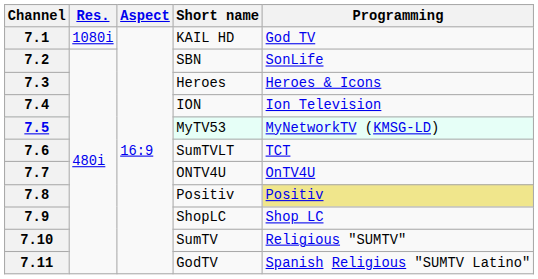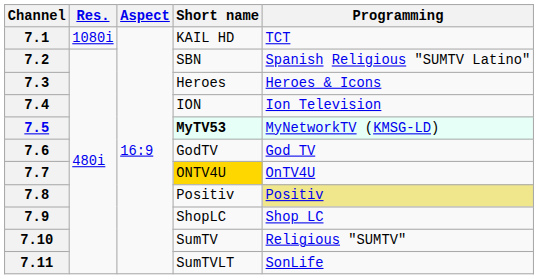 <table class="wikitable">
 <tr>
 <th scope = "col">Channel</th>
 <th scope = "col"><a href='#'>Res.</a></th>
 <th scope = "col"><a href='#'>Aspect</a></th>
 <th scope = "col">Short name</th>
 <th scope = "col">Programming</th>
 </tr>
 <tr>
 <th scope = "row">7.1</th>
 <td><a href='#'>1080i</a></td>
 <td rowspan=11><a href='#'>16:9</a></td>
 <td>KAIL HD</td>
-<td><a href='#'>God TV</a></td>
+<td><a href='#'>TCT</a></td>
 </tr>
 <tr>
 <th scope = "row">7.2</th>
 <td rowspan=10><a href='#'>480i</a></td>
 <td>SBN</td>
-<td><a href='#'>SonLife</a></td>
+<td><a href='#'>Spanish</a> <a href='#'>Religious</a> "SUMTV Latino"</td>
 </tr>
 <tr>
 <th scope = "row">7.3</th>
 <td>Heroes</td>
 <td><a href='#'>Heroes & Icons</a></td>
 </tr>
 <tr>
 <th scope = "row">7.4</th>
 <td>ION</td>
 <td><a href='#'>Ion Television</a></td>
 </tr>
 <tr style="background-color: #E6FFF7;">
 <th scope = "row"><a href='#'>7.5</a></th>
-<td>MyTV53</td>
+<td><strong>MyTV53</strong></td>
 <td><a href='#'>MyNetworkTV</a> (<a href='#'>KMSG-LD</a>)</td>
 </tr>
 <tr>
 <th scope = "row">7.6</th>
-<td>SumTVLT</td>
-<td><a href='#'>TCT</a></td>
+<td>GodTV</td>
+<td><a href='#'>God TV</a></td>
 </tr>
 <tr>
 <th scope = "row">7.7</th>
-<td>ONTV4U</td>
+<td style="background: gold;">ONTV4U</td>
 <td><a href='#'>OnTV4U</a></td>
 </tr>
 <tr>
 <th scope = "row">7.8</th>
 <td>Positiv</td>
 <td style="background: khaki;"><a href='#'>Positiv</a></td>
 </tr>
 <tr>
 <th scope = "row">7.9</th>
 <td>ShopLC</td>
 <td><a href='#'>Shop LC</a></td>
 </tr>
 <tr>
 <th scope = "row">7.10</th>
 <td>SumTV</td>
 <td><a href='#'>Religious</a> "SUMTV"</td>
 </tr>
 <tr>
 <th scope = "row">7.11</th>
-<td>GodTV</td>
-<td><a href='#'>Spanish</a> <a href='#'>Religious</a> "SUMTV Latino"</td>
+<td>SumTVLT</td>
+<td><a href='#'>SonLife</a></td>
 </tr>
 </table>
